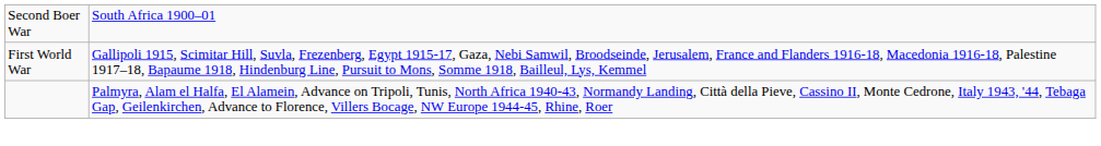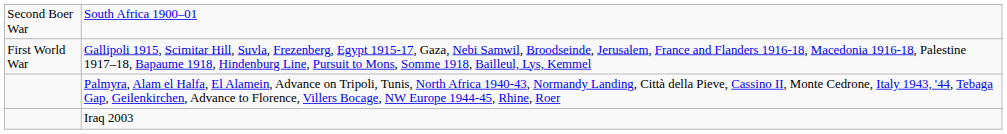 <table class="wikitable">
 <tr valign=top>
 <td>Second Boer War</td>
 <td><a href='#'>South Africa 1900–01</a></td>
 </tr>
 <tr valign=top>
 <td>First World War</td>
 <td><a href='#'>Gallipoli 1915</a>, <a href='#'>Scimitar Hill</a>, <a href='#'>Suvla</a>, <a href='#'>Frezenberg</a>, <a href='#'>Egypt 1915-17</a>, Gaza, <a href='#'>Nebi Samwil</a>, <a href='#'>Broodseinde</a>, <a href='#'>Jerusalem</a>, <a href='#'>France and Flanders 1916-18</a>, <a href='#'>Macedonia 1916-18</a>, Palestine 1917–18, <a href='#'>Bapaume 1918</a>, <a href='#'>Hindenburg Line</a>, <a href='#'>Pursuit to Mons</a>, <a href='#'>Somme 1918</a>, <a href='#'>Bailleul, Lys, Kemmel</a></td>
 </tr>
 <tr valign=top>
 <td></td>
 <td><a href='#'>Palmyra</a>, <a href='#'>Alam el Halfa</a>, <a href='#'>El Alamein</a>, Advance on Tripoli, Tunis, <a href='#'>North Africa 1940-43</a>, <a href='#'>Normandy Landing</a>, Città della Pieve, <a href='#'>Cassino II</a>, Monte Cedrone, <a href='#'>Italy 1943, '44</a>, <a href='#'>Tebaga Gap</a>, <a href='#'>Geilenkirchen</a>, Advance to Florence, <a href='#'>Villers Bocage</a>, <a href='#'>NW Europe 1944-45</a>, <a href='#'>Rhine</a>, <a href='#'>Roer</a></td>
 </tr>
+<tr valign=top>
+<td></td>
+<td>Iraq 2003</td>
+</tr>
 </table>
